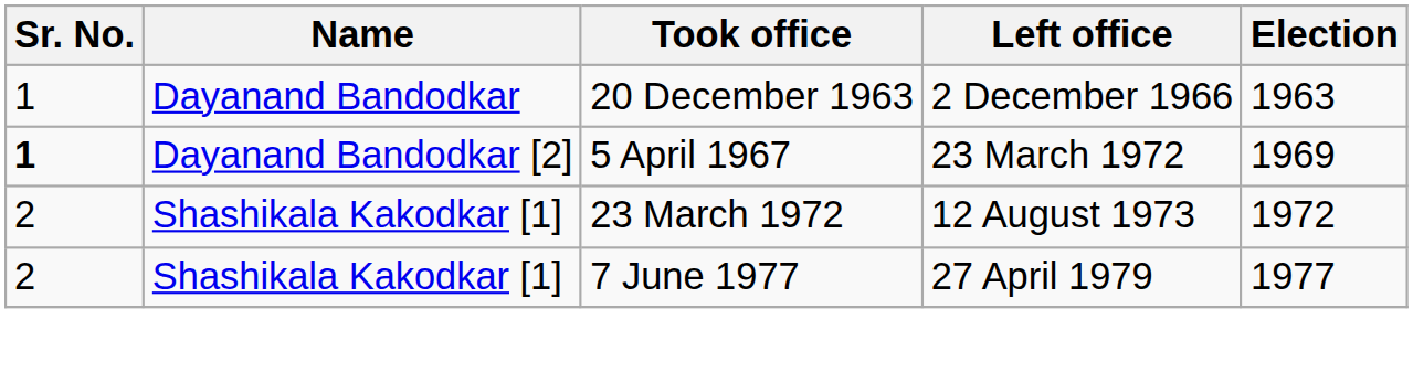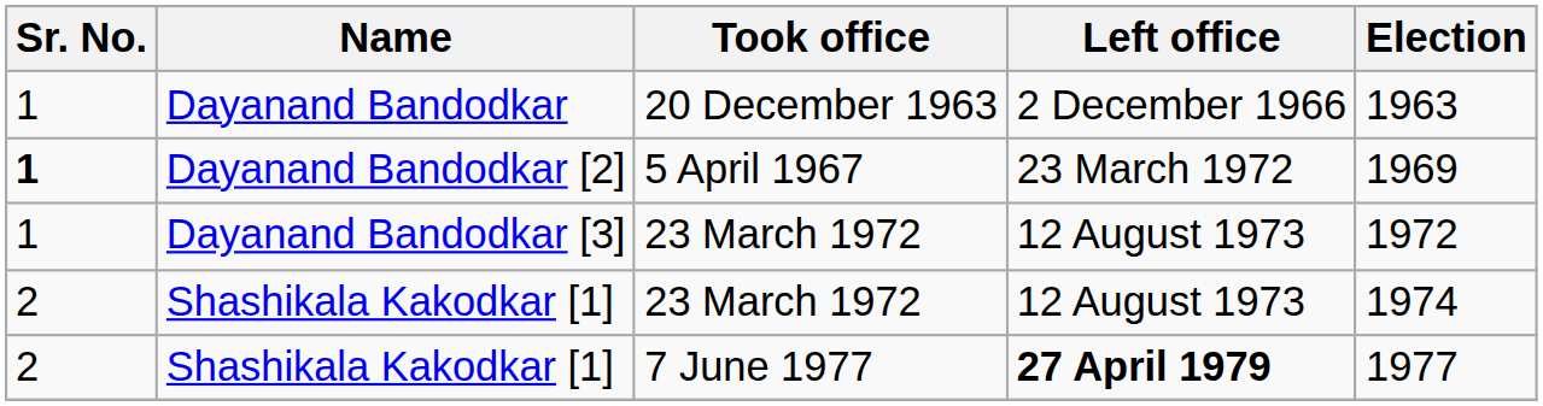 <table class ="wikitable">
 <tr>
 <th>Sr. No.</th>
 <th>Name</th>
 <th>Took office</th>
 <th>Left office</th>
 <th>Election</th>
 </tr>
 <tr>
 <td>1</td>
 <td><a href='#'>Dayanand Bandodkar</a></td>
 <td>20 December 1963</td>
 <td>2 December 1966</td>
 <td>1963</td>
 </tr>
 <tr>
 <td><strong>1</strong></td>
 <td><a href='#'>Dayanand Bandodkar</a> [2]</td>
 <td>5 April 1967</td>
 <td>23 March 1972</td>
 <td>1969</td>
 </tr>
 <tr>
-<td>2</td>
-<td><a href='#'>Shashikala Kakodkar</a> [1]</td>
+<td>1</td>
+<td><a href='#'>Dayanand Bandodkar</a> [3]</td>
 <td>23 March 1972</td>
 <td>12 August 1973</td>
 <td>1972</td>
 </tr>
 <tr>
 <td>2</td>
 <td><a href='#'>Shashikala Kakodkar</a> [1]</td>
+<td>23 March 1972</td>
+<td>12 August 1973</td>
+<td>1974</td>
+</tr>
+<tr>
+<td>2</td>
+<td><a href='#'>Shashikala Kakodkar</a> [1]</td>
 <td>7 June 1977</td>
-<td>27 April 1979</td>
+<td><strong>27 April 1979</strong></td>
 <td>1977</td>
 </tr>
 <tr>
 </tr>
 </table>
